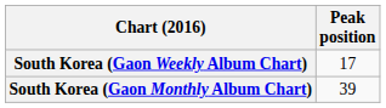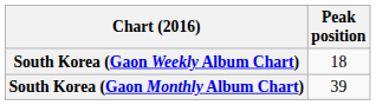 <table class="wikitable sortable plainrowheaders" style="text-align:center;">
 <tr>
 <th>Chart (2016)</th>
 <th>Peak<br>position</th>
 </tr>
 <tr>
 <th scope="row">South Korea (<a href='#'>Gaon <em>Weekly</em> Album Chart</a>)</th>
-<td>17</td>
+<td>18</td>
 </tr>
 <tr>
 <th scope="row">South Korea (<a href='#'>Gaon <em>Monthly</em> Album Chart</a>)</th>
 <td>39</td>
 </tr>
 </table>
